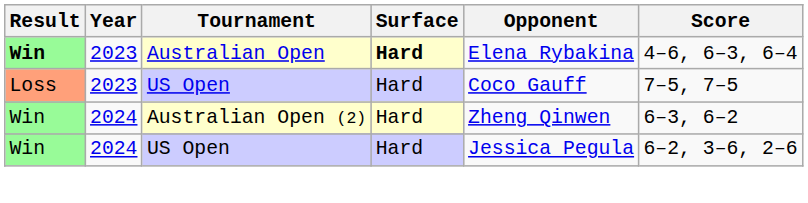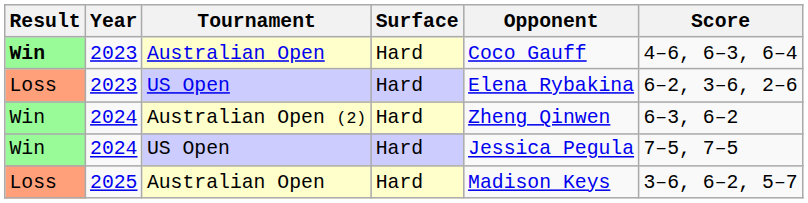 <table class="sortable wikitable">
 <tr>
 <th>Result</th>
 <th>Year</th>
 <th>Tournament</th>
 <th>Surface</th>
 <th>Opponent</th>
 <th class=unsortable>Score</th>
 </tr>
 <tr>
 <td bgcolor=98fb98><strong>Win</strong></td>
 <td><a href='#'>2023</a></td>
 <td style=background:#ffc><a href='#'>Australian Open</a></td>
-<td style=background:#ffc><strong>Hard</strong></td>
-<td> <a href='#'>Elena Rybakina</a></td>
+<td style=background:#ffc>Hard</td>
+<td> <a href='#'>Coco Gauff</a></td>
 <td>4–6, 6–3, 6–4</td>
 </tr>
 <tr>
 <td bgcolor=ffa07a>Loss</td>
 <td><a href='#'>2023</a></td>
 <td style=background:#ccf><a href='#'>US Open</a></td>
 <td style=background:#ccf>Hard</td>
-<td> <a href='#'>Coco Gauff</a></td>
-<td>7–5, 7–5</td>
+<td> <a href='#'>Elena Rybakina</a></td>
+<td>6–2, 3–6, 2–6</td>
 </tr>
 <tr>
 <td bgcolor=98fb98>Win</td>
 <td><a href='#'>2024</a></td>
 <td style=background:#ffc>Australian Open <small>(2)</small></td>
 <td style=background:#ffc>Hard</td>
 <td> <a href='#'>Zheng Qinwen</a></td>
 <td>6–3, 6–2</td>
 </tr>
 <tr>
 <td bgcolor=98fb98>Win</td>
 <td><a href='#'>2024</a></td>
 <td style=background:#ccf>US Open</td>
 <td style=background:#ccf>Hard</td>
 <td> <a href='#'>Jessica Pegula</a></td>
-<td>6–2, 3–6, 2–6</td>
+<td>7–5, 7–5</td>
+</tr>
+<tr>
+<td bgcolor=ffa07a>Loss</td>
+<td><a href='#'>2025</a></td>
+<td style=background:#ffc>Australian Open</td>
+<td style=background:#ffc>Hard</td>
+<td> <a href='#'>Madison Keys</a></td>
+<td>3–6, 6–2, 5–7</td>
 </tr>
 </table>
